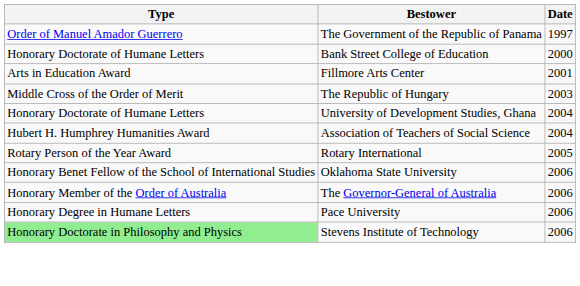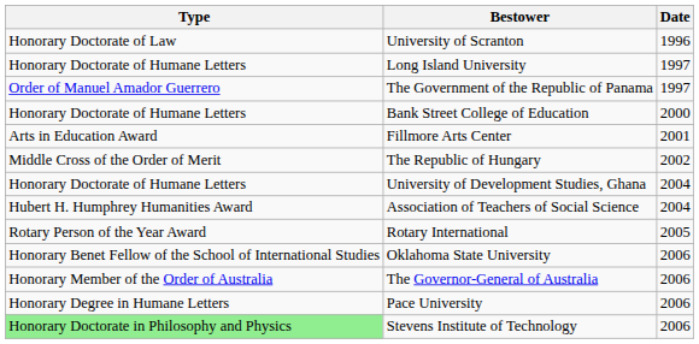 <table class="wikitable" border="1">
 <tr List of Awards>
 <th>Type</th>
 <th>Bestower</th>
 <th>Date</th>
+</tr>
+<tr>
+<td>Honorary Doctorate of Law</td>
+<td>University of Scranton</td>
+<td>1996</td>
+</tr>
+<tr>
+<td>Honorary Doctorate of Humane Letters</td>
+<td>Long Island University</td>
+<td>1997</td>
 </tr>
 <tr>
 <td><a href='#'>Order of Manuel Amador Guerrero</a></td>
 <td>The Government of the Republic of Panama</td>
 <td>1997</td>
 </tr>
 <tr>
 <td>Honorary Doctorate of Humane Letters</td>
 <td>Bank Street College of Education</td>
 <td>2000</td>
 </tr>
 <tr>
 <td>Arts in Education Award</td>
 <td>Fillmore Arts Center</td>
 <td>2001</td>
 </tr>
 <tr>
 <td>Middle Cross of the Order of Merit</td>
 <td>The Republic of Hungary</td>
-<td>2003</td>
+<td>2002</td>
 </tr>
 <tr>
 <td>Honorary Doctorate of Humane Letters</td>
 <td>University of Development Studies, Ghana</td>
 <td>2004</td>
 </tr>
 <tr>
 <td>Hubert H. Humphrey Humanities Award</td>
 <td>Association of Teachers of Social Science</td>
 <td>2004</td>
 </tr>
 <tr>
 <td>Rotary Person of the Year Award</td>
 <td>Rotary International</td>
 <td>2005</td>
 </tr>
 <tr>
 <td>Honorary Benet Fellow of the School of International Studies</td>
 <td>Oklahoma State University</td>
 <td>2006</td>
 </tr>
 <tr>
 <td>Honorary Member of the <a href='#'>Order of Australia</a></td>
 <td>The <a href='#'>Governor-General of Australia</a></td>
 <td>2006</td>
 </tr>
 <tr>
 <td>Honorary Degree in Humane Letters</td>
 <td>Pace University</td>
 <td>2006</td>
 </tr>
 <tr>
 <td style="background: lightgreen;">Honorary Doctorate in Philosophy and Physics</td>
 <td>Stevens Institute of Technology</td>
 <td>2006</td>
 </tr>
 </table>
